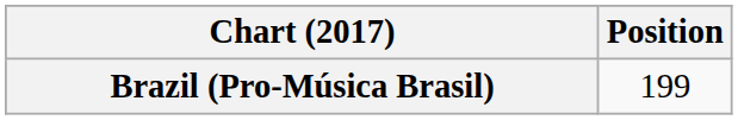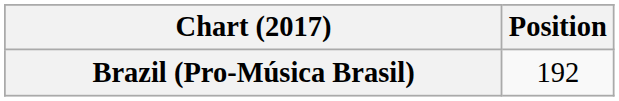 <table class="wikitable plainrowheaders" style="text-align:center">
 <tr>
 <th scope="col" style="width:17em;">Chart (2017)</th>
 <th scope="col">Position</th>
 </tr>
 <tr>
 <th scope="row">Brazil (Pro-Música Brasil)</th>
-<td>199</td>
+<td>192</td>
 </tr>
 </table>
